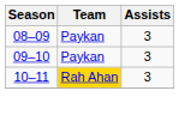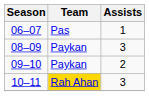 <table class="wikitable" style="text-align: center;">
 <tr>
 <th>Season</th>
 <th>Team</th>
 <th>Assists</th>
+</tr>
+<tr>
+<td><a href='#'>06–07</a></td>
+<td align="left"><a href='#'>Pas</a></td>
+<td>1</td>
 </tr>
 <tr>
 <td><a href='#'>08–09</a></td>
 <td align="left"><a href='#'>Paykan</a></td>
 <td>3</td>
 </tr>
 <tr>
 <td><a href='#'>09–10</a></td>
 <td align="left"><a href='#'>Paykan</a></td>
-<td>3</td>
+<td>2</td>
 </tr>
 <tr>
 <td><a href='#'>10–11</a></td>
 <td align="left" style="background: gold;"><a href='#'>Rah Ahan</a></td>
 <td>3</td>
 </tr>
 <tr>
 </tr>
 </table>
